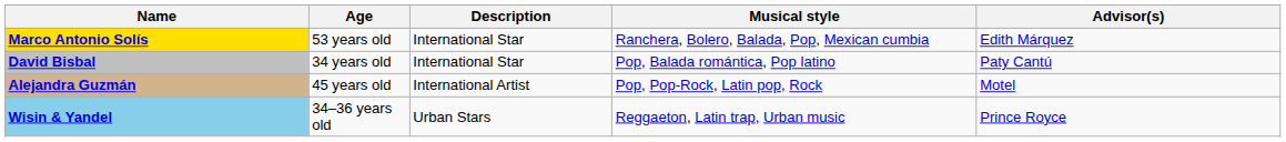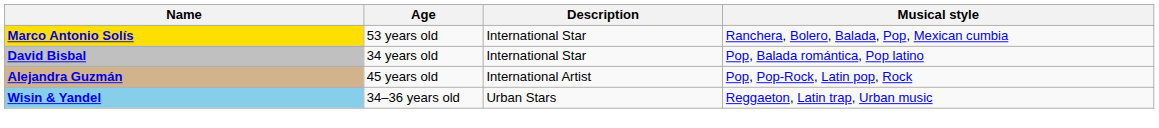 <table class="wikitable" style="font-size:90%; width:100%">
 <tr>
 <th width="15%">Name</th>
 <th width="05%">Age</th>
 <th width="10%">Description</th>
 <th width="18%">Musical style</th>
-<th width="15%">Advisor(s)</th>
 </tr>
 <tr>
 <td style="background:#FFDF00"><strong><a href='#'>Marco Antonio Solís</a></strong></td>
 <td>53 years old</td>
 <td>International Star</td>
 <td><a href='#'>Ranchera</a>, <a href='#'>Bolero</a>, <a href='#'>Balada</a>, <a href='#'>Pop</a>, <a href='#'>Mexican cumbia</a></td>
-<td><a href='#'>Edith Márquez</a></td>
 </tr>
 <tr>
 <td style="background:silver"><strong><a href='#'>David Bisbal</a></strong></td>
 <td>34 years old</td>
 <td>International Star</td>
 <td><a href='#'>Pop</a>, <a href='#'>Balada romántica</a>, <a href='#'>Pop latino</a></td>
-<td><a href='#'>Paty Cantú</a></td>
 </tr>
 <tr>
 <td style="background:tan"><strong><a href='#'>Alejandra Guzmán</a></strong></td>
 <td>45 years old</td>
 <td>International Artist</td>
 <td><a href='#'>Pop</a>, <a href='#'>Pop-Rock</a>, <a href='#'>Latin pop</a>, <a href='#'>Rock</a></td>
-<td><a href='#'>Motel</a></td>
 </tr>
 <tr>
 <td style="background:skyblue"><strong><a href='#'>Wisin & Yandel</a></strong></td>
 <td>34–36 years old</td>
 <td>Urban Stars</td>
 <td><a href='#'>Reggaeton</a>, <a href='#'>Latin trap</a>, <a href='#'>Urban music</a></td>
-<td><a href='#'>Prince Royce</a></td>
 </tr>
 </table>
